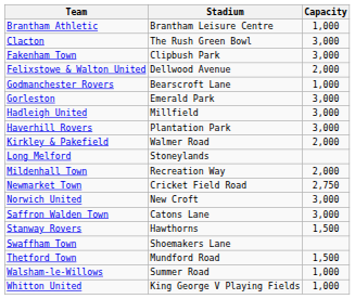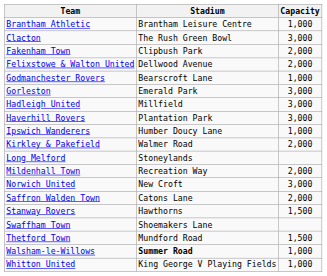 <table class="wikitable sortable">
 <tr>
 <th>Team</th>
 <th>Stadium</th>
 <th>Capacity</th>
 </tr>
 <tr>
 <td><a href='#'>Brantham Athletic</a></td>
 <td>Brantham Leisure Centre</td>
 <td style="text-align:center;">1,000</td>
 </tr>
 <tr>
 <td><a href='#'>Clacton</a></td>
 <td>The Rush Green Bowl</td>
 <td style="text-align:center;">3,000</td>
 </tr>
 <tr>
 <td><a href='#'>Fakenham Town</a></td>
 <td>Clipbush Park</td>
-<td style="text-align:center;">3,000</td>
+<td style="text-align:center;">2,000</td>
 </tr>
 <tr>
 <td><a href='#'>Felixstowe & Walton United</a></td>
 <td>Dellwood Avenue</td>
 <td style="text-align:center;">2,000</td>
 </tr>
 <tr>
 <td><a href='#'>Godmanchester Rovers</a></td>
 <td>Bearscroft Lane</td>
 <td style="text-align:center;">1,000</td>
 </tr>
 <tr>
 <td><a href='#'>Gorleston</a></td>
 <td>Emerald Park</td>
 <td style="text-align:center;">3,000</td>
 </tr>
 <tr>
 <td><a href='#'>Hadleigh United</a></td>
 <td>Millfield</td>
 <td style="text-align:center;">3,000</td>
 </tr>
 <tr>
 <td><a href='#'>Haverhill Rovers</a></td>
 <td>Plantation Park</td>
 <td style="text-align:center;">3,000</td>
 </tr>
 <tr>
+<td><a href='#'>Ipswich Wanderers</a></td>
+<td>Humber Doucy Lane</td>
+<td style="text-align:center;">1,000</td>
+</tr>
+<tr>
 <td><a href='#'>Kirkley & Pakefield</a></td>
 <td>Walmer Road</td>
 <td style="text-align:center;">2,000</td>
 </tr>
 <tr>
 <td><a href='#'>Long Melford</a></td>
 <td>Stoneylands</td>
 <td style="text-align:center;"></td>
 </tr>
 <tr>
 <td><a href='#'>Mildenhall Town</a></td>
 <td>Recreation Way</td>
 <td style="text-align:center;">2,000</td>
 </tr>
 <tr>
-<td><a href='#'>Newmarket Town</a></td>
-<td>Cricket Field Road</td>
-<td style="text-align:center;">2,750</td>
-</tr>
-<tr>
 <td><a href='#'>Norwich United</a></td>
 <td>New Croft</td>
 <td style="text-align:center;">3,000</td>
 </tr>
 <tr>
 <td><a href='#'>Saffron Walden Town</a></td>
 <td>Catons Lane</td>
-<td style="text-align:center;">3,000</td>
+<td style="text-align:center;">2,000</td>
 </tr>
 <tr>
 <td><a href='#'>Stanway Rovers</a></td>
 <td>Hawthorns</td>
 <td style="text-align:center;">1,500</td>
 </tr>
 <tr>
 <td><a href='#'>Swaffham Town</a></td>
 <td>Shoemakers Lane</td>
 <td style="text-align:center;"></td>
 </tr>
 <tr>
 <td><a href='#'>Thetford Town</a></td>
 <td>Mundford Road</td>
 <td style="text-align:center;">1,500</td>
 </tr>
 <tr>
 <td><a href='#'>Walsham-le-Willows</a></td>
-<td>Summer Road</td>
+<td><strong>Summer Road</strong></td>
 <td style="text-align:center;">1,000</td>
 </tr>
 <tr>
 <td><a href='#'>Whitton United</a></td>
 <td>King George V Playing Fields</td>
 <td style="text-align:center;">1,000</td>
 </tr>
 </table>
